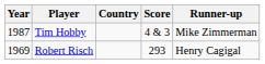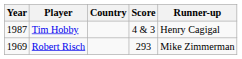 <table class="wikitable" style="font-size: 95%;">
 <tr>
 <th>Year</th>
 <th>Player</th>
 <th>Country</th>
 <th>Score</th>
 <th>Runner-up</th>
 </tr>
 <tr>
 <td>1987</td>
 <td><a href='#'>Tim Hobby</a></td>
 <td></td>
 <td align=center>4 & 3</td>
-<td>Mike Zimmerman</td>
+<td>Henry Cagigal</td>
 </tr>
 <tr>
 <td>1969</td>
 <td><a href='#'>Robert Risch</a></td>
 <td></td>
 <td align=center>293</td>
-<td>Henry Cagigal</td>
+<td>Mike Zimmerman</td>
 </tr>
 </table>
